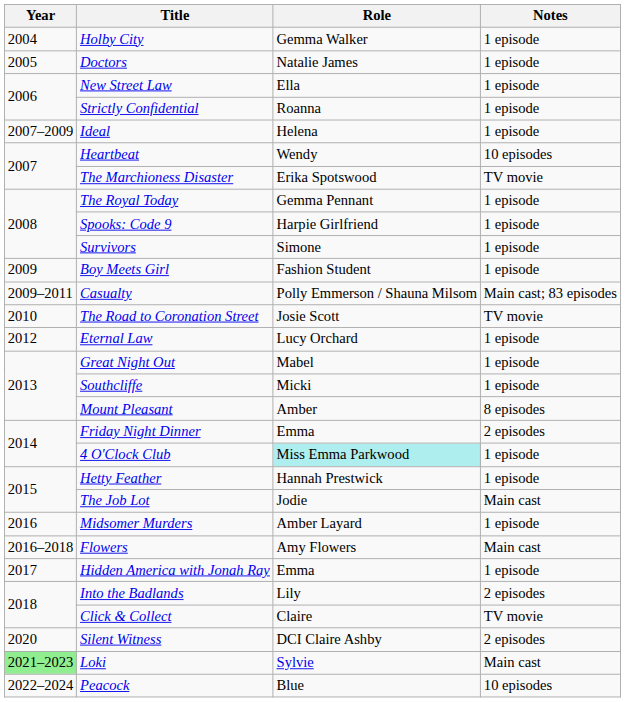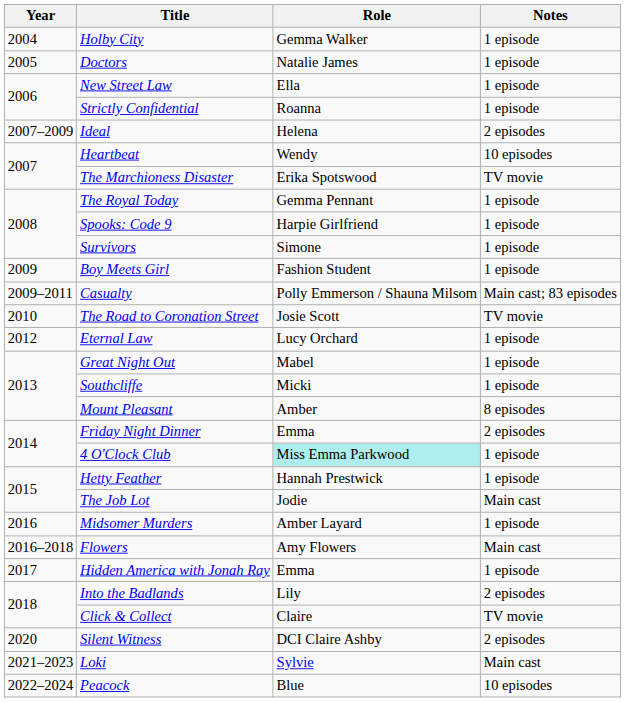 <table class="wikitable sortable">
 <tr>
 <th>Year</th>
 <th>Title</th>
 <th>Role</th>
 <th class=unsortable>Notes</th>
 </tr>
 <tr>
 <td>2004</td>
 <td><em><a href='#'>Holby City</a></em></td>
 <td>Gemma Walker</td>
 <td>1 episode</td>
 </tr>
 <tr>
 <td>2005</td>
 <td><em><a href='#'>Doctors</a></em></td>
 <td>Natalie James</td>
 <td>1 episode</td>
 </tr>
 <tr>
 <td rowspan="2">2006</td>
 <td><em><a href='#'>New Street Law</a></em></td>
 <td>Ella</td>
 <td>1 episode</td>
 </tr>
 <tr>
 <td><em><a href='#'>Strictly Confidential</a></em></td>
 <td>Roanna</td>
 <td>1 episode</td>
 </tr>
 <tr>
 <td>2007–2009</td>
 <td><em><a href='#'>Ideal</a></em></td>
 <td>Helena</td>
-<td>1 episode</td>
+<td>2 episodes</td>
 </tr>
 <tr>
 <td rowspan="2">2007</td>
 <td><em><a href='#'>Heartbeat</a></em></td>
 <td>Wendy</td>
 <td>10 episodes</td>
 </tr>
 <tr>
 <td><em><a href='#'>The Marchioness Disaster</a></em></td>
 <td>Erika Spotswood</td>
 <td>TV movie</td>
 </tr>
 <tr>
 <td rowspan="3">2008</td>
 <td><em><a href='#'>The Royal Today</a></em></td>
 <td>Gemma Pennant</td>
 <td>1 episode</td>
 </tr>
 <tr>
 <td><em><a href='#'>Spooks: Code 9</a></em></td>
 <td>Harpie Girlfriend</td>
 <td>1 episode</td>
 </tr>
 <tr>
 <td><em><a href='#'>Survivors</a></em></td>
 <td>Simone</td>
 <td>1 episode</td>
 </tr>
 <tr>
 <td>2009</td>
 <td><em><a href='#'>Boy Meets Girl</a></em></td>
 <td>Fashion Student</td>
 <td>1 episode</td>
 </tr>
 <tr>
 <td>2009–2011</td>
 <td><em><a href='#'>Casualty</a></em></td>
 <td>Polly Emmerson / Shauna Milsom</td>
 <td>Main cast; 83 episodes</td>
 </tr>
 <tr>
 <td>2010</td>
 <td><em><a href='#'>The Road to Coronation Street</a></em></td>
 <td>Josie Scott</td>
 <td>TV movie</td>
 </tr>
 <tr>
 <td>2012</td>
 <td><em><a href='#'>Eternal Law</a></em></td>
 <td>Lucy Orchard</td>
 <td>1 episode</td>
 </tr>
 <tr>
 <td rowspan="3">2013</td>
 <td><em><a href='#'>Great Night Out</a></em></td>
 <td>Mabel</td>
 <td>1 episode</td>
 </tr>
 <tr>
 <td><em><a href='#'>Southcliffe</a></em></td>
 <td>Micki</td>
 <td>1 episode</td>
 </tr>
 <tr>
 <td><em><a href='#'>Mount Pleasant</a></em></td>
 <td>Amber</td>
 <td>8 episodes</td>
 </tr>
 <tr>
 <td rowspan="2">2014</td>
 <td><em><a href='#'>Friday Night Dinner</a></em></td>
 <td>Emma</td>
 <td>2 episodes</td>
 </tr>
 <tr>
 <td><em><a href='#'>4 O'Clock Club</a></em></td>
 <td style="background: paleturquoise;">Miss Emma Parkwood</td>
 <td>1 episode</td>
 </tr>
 <tr>
 <td rowspan="2">2015</td>
 <td><em><a href='#'>Hetty Feather</a></em></td>
 <td>Hannah Prestwick</td>
 <td>1 episode</td>
 </tr>
 <tr>
 <td><em><a href='#'>The Job Lot</a></em></td>
 <td>Jodie</td>
 <td>Main cast</td>
 </tr>
 <tr>
 <td>2016</td>
 <td><em><a href='#'>Midsomer Murders</a></em></td>
 <td>Amber Layard</td>
 <td>1 episode</td>
 </tr>
 <tr>
 <td>2016–2018</td>
 <td><em><a href='#'>Flowers</a></em></td>
 <td>Amy Flowers</td>
 <td>Main cast</td>
 </tr>
 <tr>
 <td>2017</td>
 <td><em><a href='#'>Hidden America with Jonah Ray</a></em></td>
 <td>Emma</td>
 <td>1 episode</td>
 </tr>
 <tr>
 <td rowspan="2">2018</td>
 <td><em><a href='#'>Into the Badlands</a></em></td>
 <td>Lily</td>
 <td>2 episodes</td>
 </tr>
 <tr>
 <td><em><a href='#'>Click & Collect</a></em></td>
 <td>Claire</td>
 <td>TV movie</td>
 </tr>
 <tr>
 <td>2020</td>
 <td><em><a href='#'>Silent Witness</a></em></td>
 <td>DCI Claire Ashby</td>
 <td>2 episodes</td>
 </tr>
 <tr>
-<td style="background: lightgreen;">2021–2023</td>
+<td>2021–2023</td>
 <td><em><a href='#'>Loki</a></em></td>
 <td><a href='#'>Sylvie</a></td>
 <td>Main cast</td>
 </tr>
 <tr>
 <td>2022–2024</td>
 <td><em><a href='#'>Peacock</a></em></td>
 <td>Blue</td>
 <td>10 episodes</td>
 </tr>
 </table>
